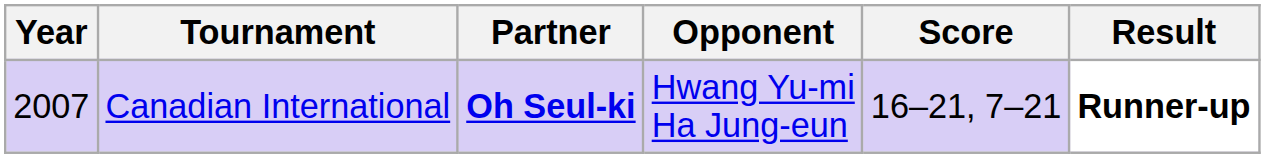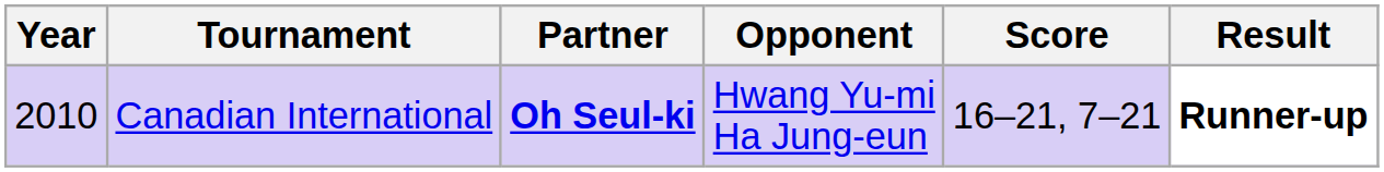 <table class="sortable wikitable" style="font-size: 90%;">
 <tr>
 <th>Year</th>
 <th>Tournament</th>
 <th>Partner</th>
 <th>Opponent</th>
 <th>Score</th>
 <th>Result</th>
 </tr>
 <tr style="background:#D8CEF6">
-<td align="center">2007</td>
+<td align="center">2010</td>
 <td align="left"><a href='#'>Canadian International</a></td>
 <td align="left"><strong> <a href='#'>Oh Seul-ki</a></strong></td>
 <td align="left"> <a href='#'>Hwang Yu-mi</a> <br>  <a href='#'>Ha Jung-eun</a></td>
 <td align="left">16–21, 7–21</td>
 <td style="text-align:left; background:white"> <strong>Runner-up</strong></td>
 </tr>
 </table>
